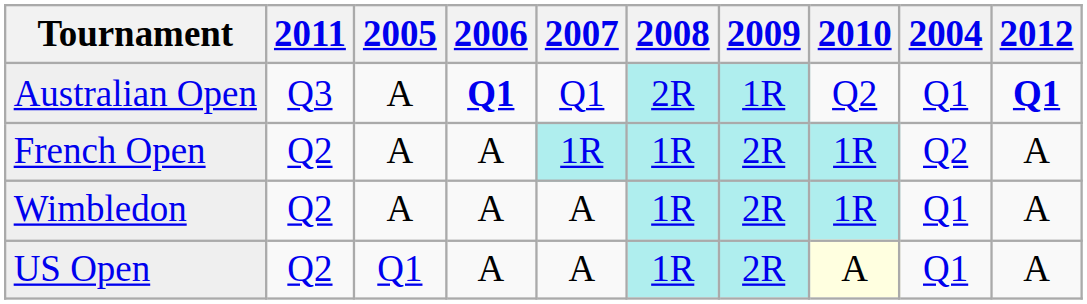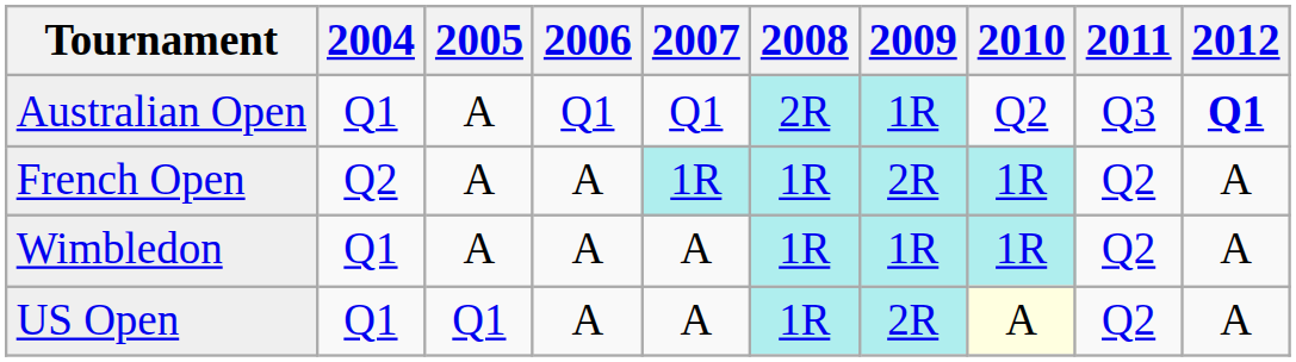 <table class="wikitable" border="1">
 <tr style="background:#efefef;">
 <th>Tournament</th>
-<th><a href='#'>2011</a></th>
+<th><a href='#'>2004</a></th>
 <th><a href='#'>2005</a></th>
 <th><a href='#'>2006</a></th>
 <th><a href='#'>2007</a></th>
 <th><a href='#'>2008</a></th>
 <th><a href='#'>2009</a></th>
 <th><a href='#'>2010</a></th>
-<th><a href='#'>2004</a></th>
+<th><a href='#'>2011</a></th>
 <th><a href='#'>2012</a></th>
 </tr>
 <tr>
 <td style="background:#efefef;"><a href='#'>Australian Open</a></td>
-<td align="center"><a href='#'>Q3</a></td>
+<td align="center"><a href='#'>Q1</a></td>
 <td align="center">A</td>
-<td align="center"><strong><a href='#'>Q1</a></strong></td>
+<td align="center"><a href='#'>Q1</a></td>
 <td align="center"><a href='#'>Q1</a></td>
 <td align="center" style="background:#afeeee;"><a href='#'>2R</a></td>
 <td align="center" style="background:#afeeee;"><a href='#'>1R</a></td>
 <td align="center"><a href='#'>Q2</a></td>
-<td align="center"><a href='#'>Q1</a></td>
+<td align="center"><a href='#'>Q3</a></td>
 <td align="center"><strong><a href='#'>Q1</a></strong></td>
 </tr>
 <tr>
 <td style="background:#efefef;"><a href='#'>French Open</a></td>
 <td align="center"><a href='#'>Q2</a></td>
 <td align="center">A</td>
 <td align="center">A</td>
 <td align="center" style="background:#afeeee;"><a href='#'>1R</a></td>
 <td align="center" style="background:#afeeee;"><a href='#'>1R</a></td>
 <td align="center" style="background:#afeeee;"><a href='#'>2R</a></td>
 <td align="center" style="background:#afeeee;"><a href='#'>1R</a></td>
 <td align="center"><a href='#'>Q2</a></td>
 <td align="center">A</td>
 </tr>
 <tr>
 <td style="background:#efefef;"><a href='#'>Wimbledon</a></td>
-<td align="center"><a href='#'>Q2</a></td>
+<td align="center"><a href='#'>Q1</a></td>
 <td align="center">A</td>
 <td align="center">A</td>
 <td align="center">A</td>
 <td align="center" style="background:#afeeee;"><a href='#'>1R</a></td>
-<td align="center" style="background:#afeeee;"><a href='#'>2R</a></td>
 <td align="center" style="background:#afeeee;"><a href='#'>1R</a></td>
-<td align="center"><a href='#'>Q1</a></td>
+<td align="center" style="background:#afeeee;"><a href='#'>1R</a></td>
+<td align="center"><a href='#'>Q2</a></td>
 <td align="center">A</td>
 </tr>
 <tr>
 <td style="background:#efefef;"><a href='#'>US Open</a></td>
-<td align="center"><a href='#'>Q2</a></td>
+<td align="center"><a href='#'>Q1</a></td>
 <td align="center"><a href='#'>Q1</a></td>
 <td align="center">A</td>
 <td align="center">A</td>
 <td align="center" style="background:#afeeee;"><a href='#'>1R</a></td>
 <td align="center" style="background:#afeeee;"><a href='#'>2R</a></td>
 <td align="center" style="background: lightyellow;">A</td>
-<td align="center"><a href='#'>Q1</a></td>
+<td align="center"><a href='#'>Q2</a></td>
 <td align="center">A</td>
 </tr>
 </table>
